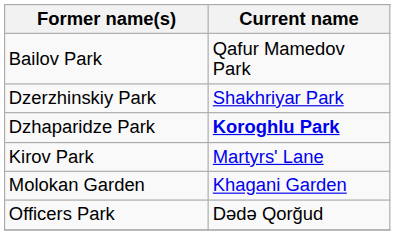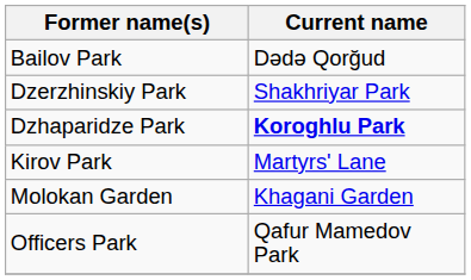 <table class="wikitable">
 <tr>
 <th width="170">Former name(s)</th>
 <th width="150">Current name</th>
 </tr>
 <tr>
 <td>Bailov Park</td>
-<td>Qafur Mamedov Park</td>
+<td>Dədə Qorğud</td>
 </tr>
 <tr>
 <td>Dzerzhinskiy Park</td>
 <td><a href='#'>Shakhriyar Park</a></td>
 </tr>
 <tr>
 <td>Dzhaparidze Park</td>
 <td><strong><a href='#'>Koroghlu Park</a></strong></td>
 </tr>
 <tr>
 <td>Kirov Park</td>
 <td><a href='#'>Martyrs' Lane</a></td>
 </tr>
 <tr>
 <td>Molokan Garden</td>
 <td><a href='#'>Khagani Garden</a></td>
 </tr>
 <tr>
 <td>Officers Park</td>
-<td>Dədə Qorğud</td>
+<td>Qafur Mamedov Park</td>
 </tr>
 <tr>
 </tr>
 </table>
